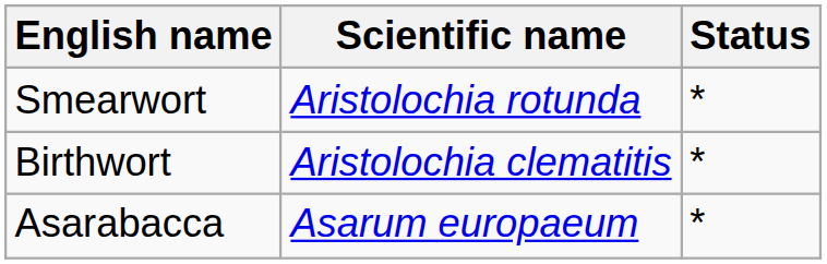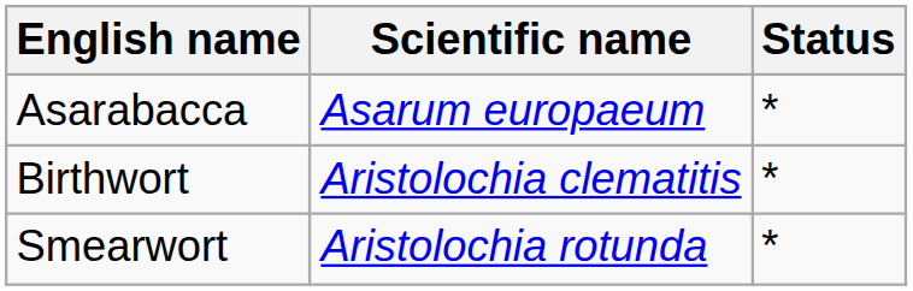 <table class="wikitable" |>
 <tr>
 <th>English name</th>
 <th>Scientific name</th>
 <th>Status</th>
 </tr>
 <tr>
-<td>Smearwort</td>
-<td><em><a href='#'>Aristolochia rotunda</a></em></td>
+<td>Asarabacca</td>
+<td><em><a href='#'>Asarum europaeum</a></em></td>
 <td>*</td>
 </tr>
 <tr>
 <td>Birthwort</td>
 <td><em><a href='#'>Aristolochia clematitis</a></em></td>
 <td>*</td>
 </tr>
 <tr>
-<td>Asarabacca</td>
-<td><em><a href='#'>Asarum europaeum</a></em></td>
+<td>Smearwort</td>
+<td><em><a href='#'>Aristolochia rotunda</a></em></td>
 <td>*</td>
 </tr>
 </table>
